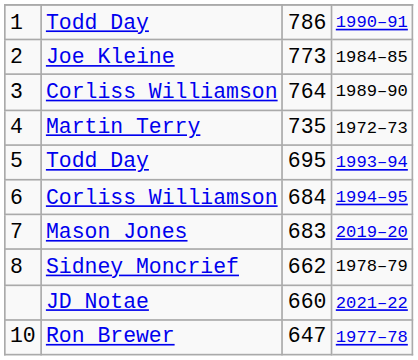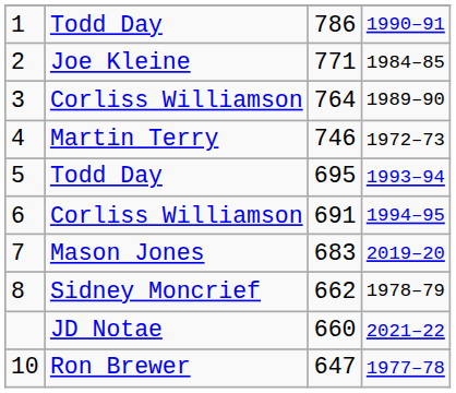 <table class="wikitable">
 <tr>
 </tr>
 <tr>
 <td>1</td>
 <td><a href='#'>Todd Day</a></td>
 <td>786</td>
 <td style="font-size:80%;"><a href='#'>1990–91</a></td>
 </tr>
 <tr>
 <td>2</td>
 <td><a href='#'>Joe Kleine</a></td>
-<td>773</td>
+<td>771</td>
 <td style="font-size:80%;">1984–85</td>
 </tr>
 <tr>
 <td>3</td>
 <td><a href='#'>Corliss Williamson</a></td>
 <td>764</td>
 <td style="font-size:80%;">1989–90</td>
 </tr>
 <tr>
 <td>4</td>
 <td><a href='#'>Martin Terry</a></td>
-<td>735</td>
+<td>746</td>
 <td style="font-size:80%;">1972–73</td>
 </tr>
 <tr>
 <td>5</td>
 <td><a href='#'>Todd Day</a></td>
 <td>695</td>
 <td style="font-size:80%;"><a href='#'>1993–94</a></td>
 </tr>
 <tr>
 <td>6</td>
 <td><a href='#'>Corliss Williamson</a></td>
-<td>684</td>
+<td>691</td>
 <td style="font-size:80%;"><a href='#'>1994–95</a></td>
 </tr>
 <tr>
 <td>7</td>
 <td><a href='#'>Mason Jones</a></td>
 <td>683</td>
 <td style="font-size:80%;"><a href='#'>2019–20</a></td>
 </tr>
 <tr>
 <td>8</td>
 <td><a href='#'>Sidney Moncrief</a></td>
 <td>662</td>
 <td style="font-size:80%;">1978–79</td>
 </tr>
 <tr>
 <td></td>
 <td><a href='#'>JD Notae</a></td>
 <td>660</td>
 <td style="font-size:80%;"><a href='#'>2021–22</a></td>
 </tr>
 <tr>
 <td>10</td>
 <td><a href='#'>Ron Brewer</a></td>
 <td>647</td>
 <td style="font-size:80%;"><a href='#'>1977–78</a></td>
 </tr>
 </table>
